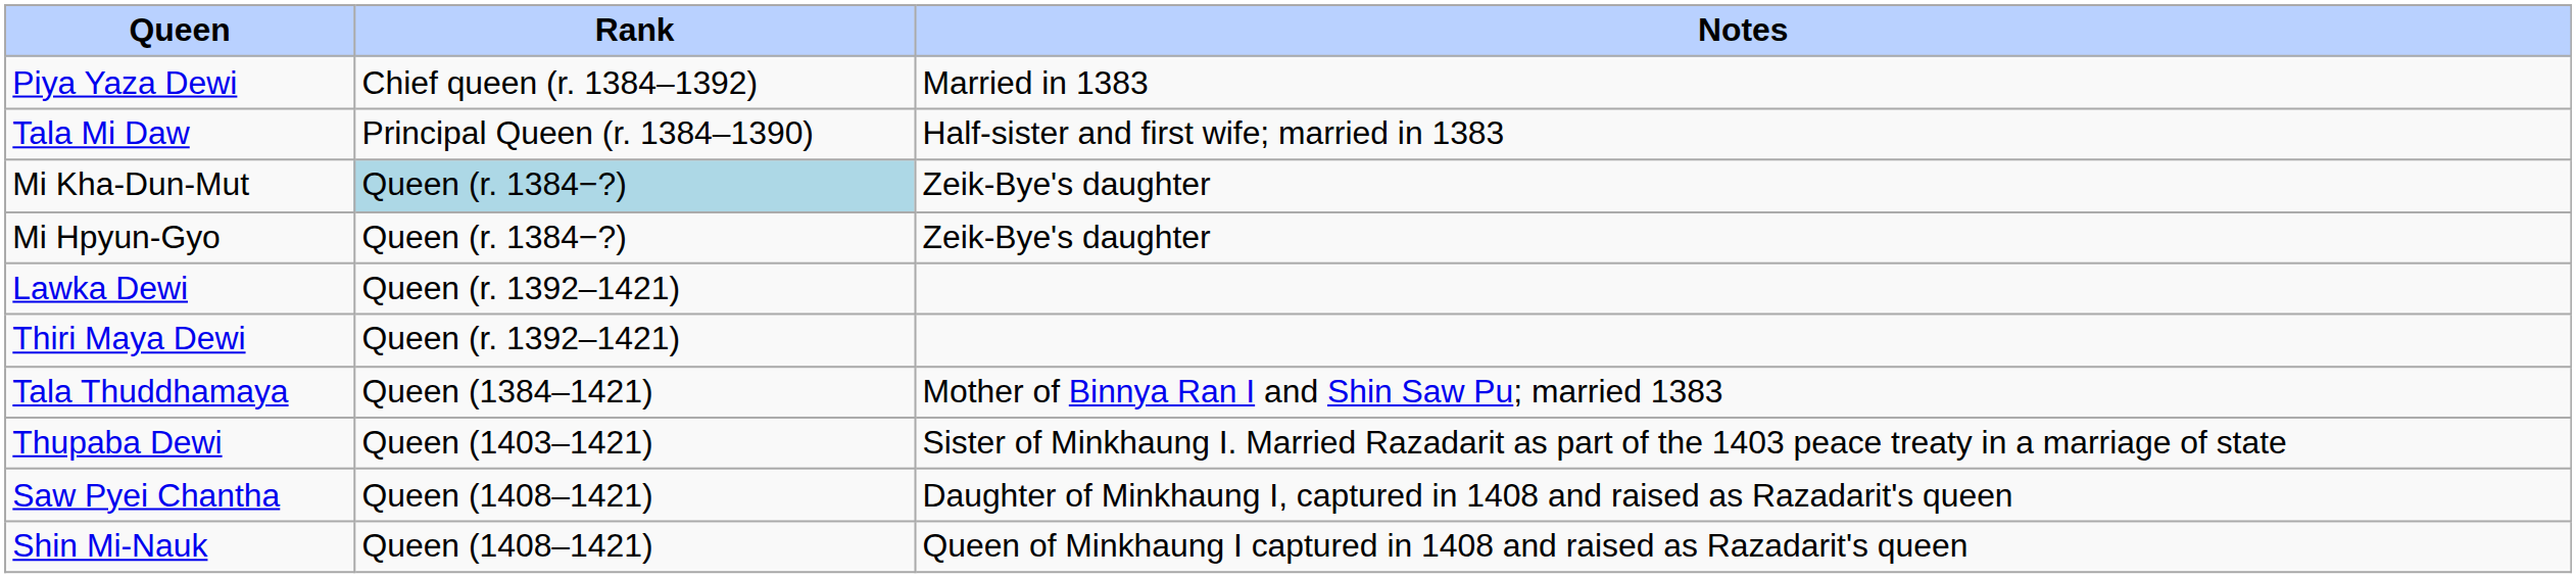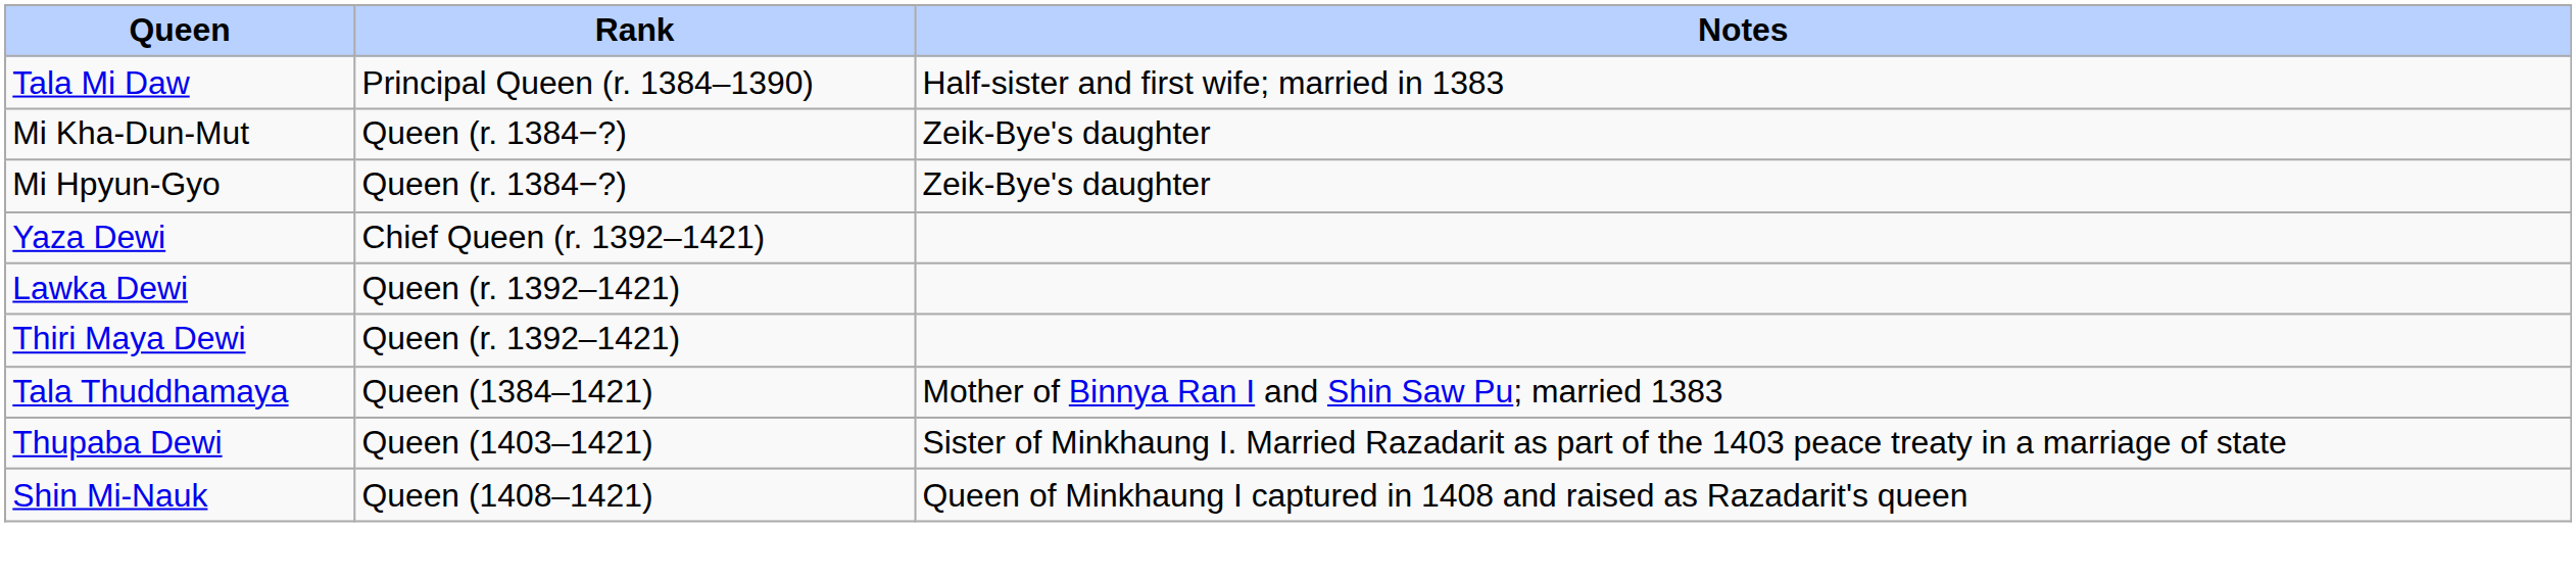 <table width=100% class="wikitable">
 <tr>
 <th style="background-color:#B9D1FF">Queen</th>
 <th style="background-color:#B9D1FF">Rank</th>
 <th style="background-color:#B9D1FF">Notes</th>
-</tr>
-<tr>
-<td><a href='#'>Piya Yaza Dewi</a></td>
-<td>Chief queen (r. 1384–1392)</td>
-<td>Married in 1383</td>
 </tr>
 <tr>
 <td><a href='#'>Tala Mi Daw</a></td>
 <td>Principal Queen (r. 1384–1390)</td>
 <td>Half-sister and first wife; married in 1383</td>
 </tr>
 <tr>
 <td>Mi Kha-Dun-Mut</td>
-<td style="background: lightblue;">Queen (r. 1384−?)</td>
+<td>Queen (r. 1384−?)</td>
 <td>Zeik-Bye's daughter</td>
 </tr>
 <tr>
 <td>Mi Hpyun-Gyo</td>
 <td>Queen (r. 1384−?)</td>
 <td>Zeik-Bye's daughter</td>
+</tr>
+<tr>
+<td><a href='#'>Yaza Dewi</a></td>
+<td>Chief Queen (r. 1392–1421)</td>
+<td></td>
 </tr>
 <tr>
 <td><a href='#'>Lawka Dewi</a></td>
 <td>Queen (r. 1392–1421)</td>
 <td></td>
 </tr>
 <tr>
 <td><a href='#'>Thiri Maya Dewi</a></td>
 <td>Queen (r. 1392–1421)</td>
 <td></td>
 </tr>
 <tr>
 <td><a href='#'>Tala Thuddhamaya</a></td>
 <td>Queen (1384–1421)</td>
 <td>Mother of <a href='#'>Binnya Ran I</a> and <a href='#'>Shin Saw Pu</a>; married 1383</td>
 </tr>
 <tr>
 <td><a href='#'>Thupaba Dewi</a></td>
 <td>Queen (1403–1421)</td>
 <td>Sister of Minkhaung I. Married Razadarit as part of the 1403 peace treaty in a marriage of state</td>
 </tr>
 <tr>
-<td><a href='#'>Saw Pyei Chantha</a></td>
-<td>Queen (1408–1421)</td>
-<td>Daughter of Minkhaung I, captured in 1408 and raised as Razadarit's queen</td>
-</tr>
-<tr>
 <td><a href='#'>Shin Mi-Nauk</a></td>
 <td>Queen (1408–1421)</td>
 <td>Queen of Minkhaung I captured in 1408 and raised as Razadarit's queen</td>
 </tr>
 </table>
